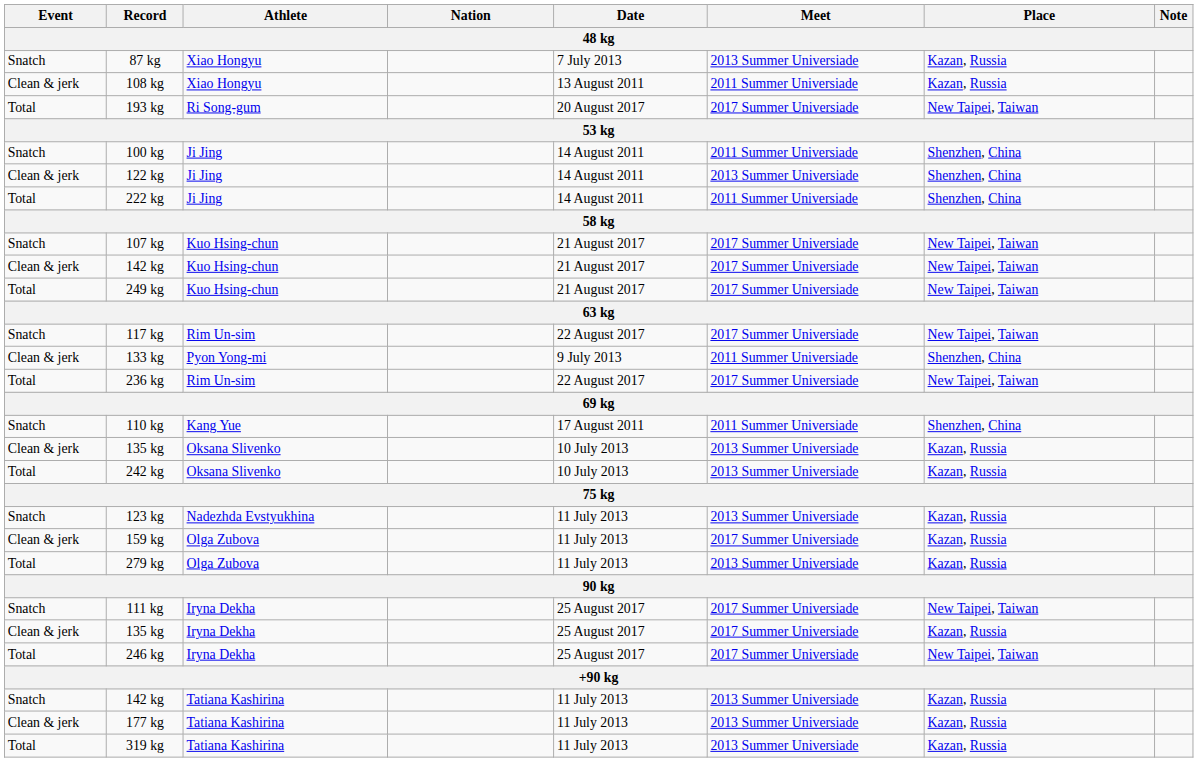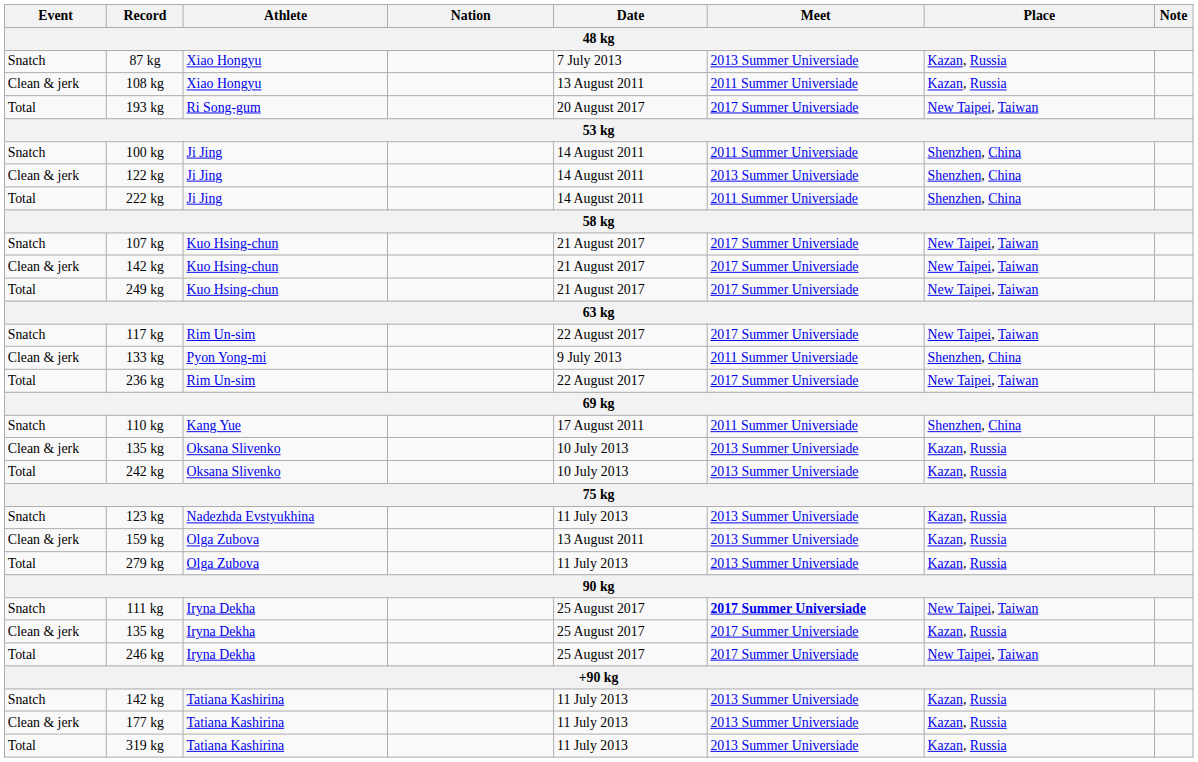 <table class="wikitable" style="font-size:90%; width: 98%;">
 <tr>
 <th width=8%>Event</th>
 <th width=6%>Record</th>
 <th width=16%>Athlete</th>
 <th width=13%>Nation</th>
 <th width=12%>Date</th>
 <th width=17%>Meet</th>
 <th width=18%>Place</th>
 <th width=3%>Note</th>
 </tr>
 <tr bgcolor="#DDDDDD">
 <th colspan="8">48 kg</th>
 </tr>
 <tr>
 <td>Snatch</td>
 <td align="center">87 kg</td>
 <td><a href='#'>Xiao Hongyu</a></td>
 <td></td>
 <td>7 July 2013</td>
 <td><a href='#'>2013 Summer Universiade</a></td>
 <td> <a href='#'>Kazan</a>, <a href='#'>Russia</a></td>
 <td></td>
 </tr>
 <tr>
 <td>Clean & jerk</td>
 <td align="center">108 kg</td>
 <td><a href='#'>Xiao Hongyu</a></td>
 <td></td>
 <td>13 August 2011</td>
 <td><a href='#'>2011 Summer Universiade</a></td>
 <td> <a href='#'>Kazan</a>, <a href='#'>Russia</a></td>
 <td></td>
 </tr>
 <tr>
 <td>Total</td>
 <td align="center">193 kg</td>
 <td><a href='#'>Ri Song-gum</a></td>
 <td></td>
 <td>20 August 2017</td>
 <td><a href='#'>2017 Summer Universiade</a></td>
 <td> <a href='#'>New Taipei</a>, <a href='#'>Taiwan</a></td>
 <td></td>
 </tr>
 <tr bgcolor="#DDDDDD">
 <th colspan="8">53 kg</th>
 </tr>
 <tr>
 <td>Snatch</td>
 <td align="center">100 kg</td>
 <td><a href='#'>Ji Jing</a></td>
 <td></td>
 <td>14 August 2011</td>
 <td><a href='#'>2011 Summer Universiade</a></td>
 <td> <a href='#'>Shenzhen</a>, <a href='#'>China</a></td>
 <td></td>
 </tr>
 <tr>
 <td>Clean & jerk</td>
 <td align="center">122 kg</td>
 <td><a href='#'>Ji Jing</a></td>
 <td></td>
 <td>14 August 2011</td>
 <td><a href='#'>2013 Summer Universiade</a></td>
 <td> <a href='#'>Shenzhen</a>, <a href='#'>China</a></td>
 <td></td>
 </tr>
 <tr>
 <td>Total</td>
 <td align="center">222 kg</td>
 <td><a href='#'>Ji Jing</a></td>
 <td></td>
 <td>14 August 2011</td>
 <td><a href='#'>2011 Summer Universiade</a></td>
 <td> <a href='#'>Shenzhen</a>, <a href='#'>China</a></td>
 <td></td>
 </tr>
 <tr bgcolor="#DDDDDD">
 <th colspan="8">58 kg</th>
 </tr>
 <tr>
 <td>Snatch</td>
 <td align="center">107 kg</td>
 <td><a href='#'>Kuo Hsing-chun</a></td>
 <td></td>
 <td>21 August 2017</td>
 <td><a href='#'>2017 Summer Universiade</a></td>
 <td> <a href='#'>New Taipei</a>, <a href='#'>Taiwan</a></td>
 <td></td>
 </tr>
 <tr>
 <td>Clean & jerk</td>
 <td align="center">142 kg</td>
 <td><a href='#'>Kuo Hsing-chun</a></td>
 <td></td>
 <td>21 August 2017</td>
 <td><a href='#'>2017 Summer Universiade</a></td>
 <td> <a href='#'>New Taipei</a>, <a href='#'>Taiwan</a></td>
 <td></td>
 </tr>
 <tr>
 <td>Total</td>
 <td align="center">249 kg</td>
 <td><a href='#'>Kuo Hsing-chun</a></td>
 <td></td>
 <td>21 August 2017</td>
 <td><a href='#'>2017 Summer Universiade</a></td>
 <td> <a href='#'>New Taipei</a>, <a href='#'>Taiwan</a></td>
 <td></td>
 </tr>
 <tr bgcolor="#DDDDDD">
 <th colspan="8">63 kg</th>
 </tr>
 <tr>
 <td>Snatch</td>
 <td align="center">117 kg</td>
 <td><a href='#'>Rim Un-sim</a></td>
 <td></td>
 <td>22 August 2017</td>
 <td><a href='#'>2017 Summer Universiade</a></td>
 <td> <a href='#'>New Taipei</a>, <a href='#'>Taiwan</a></td>
 <td></td>
 </tr>
 <tr>
 <td>Clean & jerk</td>
 <td align="center">133 kg</td>
 <td><a href='#'>Pyon Yong-mi</a></td>
 <td></td>
 <td>9 July 2013</td>
 <td><a href='#'>2011 Summer Universiade</a></td>
 <td> <a href='#'>Shenzhen</a>, <a href='#'>China</a></td>
 <td></td>
 </tr>
 <tr>
 <td>Total</td>
 <td align="center">236 kg</td>
 <td><a href='#'>Rim Un-sim</a></td>
 <td></td>
 <td>22 August 2017</td>
 <td><a href='#'>2017 Summer Universiade</a></td>
 <td> <a href='#'>New Taipei</a>, <a href='#'>Taiwan</a></td>
 <td></td>
 </tr>
 <tr bgcolor="#DDDDDD">
 <th colspan="8">69 kg</th>
 </tr>
 <tr>
 <td>Snatch</td>
 <td align="center">110 kg</td>
 <td><a href='#'>Kang Yue</a></td>
 <td></td>
 <td>17 August 2011</td>
 <td><a href='#'>2011 Summer Universiade</a></td>
 <td> <a href='#'>Shenzhen</a>, <a href='#'>China</a></td>
 <td></td>
 </tr>
 <tr>
 <td>Clean & jerk</td>
 <td align="center">135 kg</td>
 <td><a href='#'>Oksana Slivenko</a></td>
 <td></td>
 <td>10 July 2013</td>
 <td><a href='#'>2013 Summer Universiade</a></td>
 <td> <a href='#'>Kazan</a>, <a href='#'>Russia</a></td>
 <td></td>
 </tr>
 <tr>
 <td>Total</td>
 <td align="center">242 kg</td>
 <td><a href='#'>Oksana Slivenko</a></td>
 <td></td>
 <td>10 July 2013</td>
 <td><a href='#'>2013 Summer Universiade</a></td>
 <td> <a href='#'>Kazan</a>, <a href='#'>Russia</a></td>
 <td></td>
 </tr>
 <tr bgcolor="#DDDDDD">
 <th colspan="8">75 kg</th>
 </tr>
 <tr>
 <td>Snatch</td>
 <td align="center">123 kg</td>
 <td><a href='#'>Nadezhda Evstyukhina</a></td>
 <td></td>
 <td>11 July 2013</td>
 <td><a href='#'>2013 Summer Universiade</a></td>
 <td> <a href='#'>Kazan</a>, <a href='#'>Russia</a></td>
 <td></td>
 </tr>
 <tr>
 <td>Clean & jerk</td>
 <td align="center">159 kg</td>
 <td><a href='#'>Olga Zubova</a></td>
 <td></td>
-<td>11 July 2013</td>
-<td><a href='#'>2017 Summer Universiade</a></td>
+<td>13 August 2011</td>
+<td><a href='#'>2013 Summer Universiade</a></td>
 <td> <a href='#'>Kazan</a>, <a href='#'>Russia</a></td>
 <td></td>
 </tr>
 <tr>
 <td>Total</td>
 <td align="center">279 kg</td>
 <td><a href='#'>Olga Zubova</a></td>
 <td></td>
 <td>11 July 2013</td>
 <td><a href='#'>2013 Summer Universiade</a></td>
 <td> <a href='#'>Kazan</a>, <a href='#'>Russia</a></td>
 <td></td>
 </tr>
 <tr bgcolor="#DDDDDD">
 <th colspan="8">90 kg</th>
 </tr>
 <tr>
 <td>Snatch</td>
 <td align="center">111 kg</td>
 <td><a href='#'>Iryna Dekha</a></td>
 <td></td>
 <td>25 August 2017</td>
-<td><a href='#'>2017 Summer Universiade</a></td>
+<td><strong><a href='#'>2017 Summer Universiade</a></strong></td>
 <td> <a href='#'>New Taipei</a>, <a href='#'>Taiwan</a></td>
 <td></td>
 </tr>
 <tr>
 <td>Clean & jerk</td>
 <td align="center">135 kg</td>
 <td><a href='#'>Iryna Dekha</a></td>
 <td></td>
 <td>25 August 2017</td>
 <td><a href='#'>2017 Summer Universiade</a></td>
 <td> <a href='#'>Kazan</a>, <a href='#'>Russia</a></td>
 <td></td>
 </tr>
 <tr>
 <td>Total</td>
 <td align="center">246 kg</td>
 <td><a href='#'>Iryna Dekha</a></td>
 <td></td>
 <td>25 August 2017</td>
 <td><a href='#'>2017 Summer Universiade</a></td>
 <td> <a href='#'>New Taipei</a>, <a href='#'>Taiwan</a></td>
 <td></td>
 </tr>
 <tr bgcolor="#DDDDDD">
 <th colspan="8">+90 kg</th>
 </tr>
 <tr>
 <td>Snatch</td>
 <td align="center">142 kg</td>
 <td><a href='#'>Tatiana Kashirina</a></td>
 <td></td>
 <td>11 July 2013</td>
 <td><a href='#'>2013 Summer Universiade</a></td>
 <td> <a href='#'>Kazan</a>, <a href='#'>Russia</a></td>
 <td></td>
 </tr>
 <tr>
 <td>Clean & jerk</td>
 <td align="center">177 kg</td>
 <td><a href='#'>Tatiana Kashirina</a></td>
 <td></td>
 <td>11 July 2013</td>
 <td><a href='#'>2013 Summer Universiade</a></td>
 <td> <a href='#'>Kazan</a>, <a href='#'>Russia</a></td>
 <td></td>
 </tr>
 <tr>
 <td>Total</td>
 <td align="center">319 kg</td>
 <td><a href='#'>Tatiana Kashirina</a></td>
 <td></td>
 <td>11 July 2013</td>
 <td><a href='#'>2013 Summer Universiade</a></td>
 <td> <a href='#'>Kazan</a>, <a href='#'>Russia</a></td>
 <td></td>
 </tr>
 </table>
